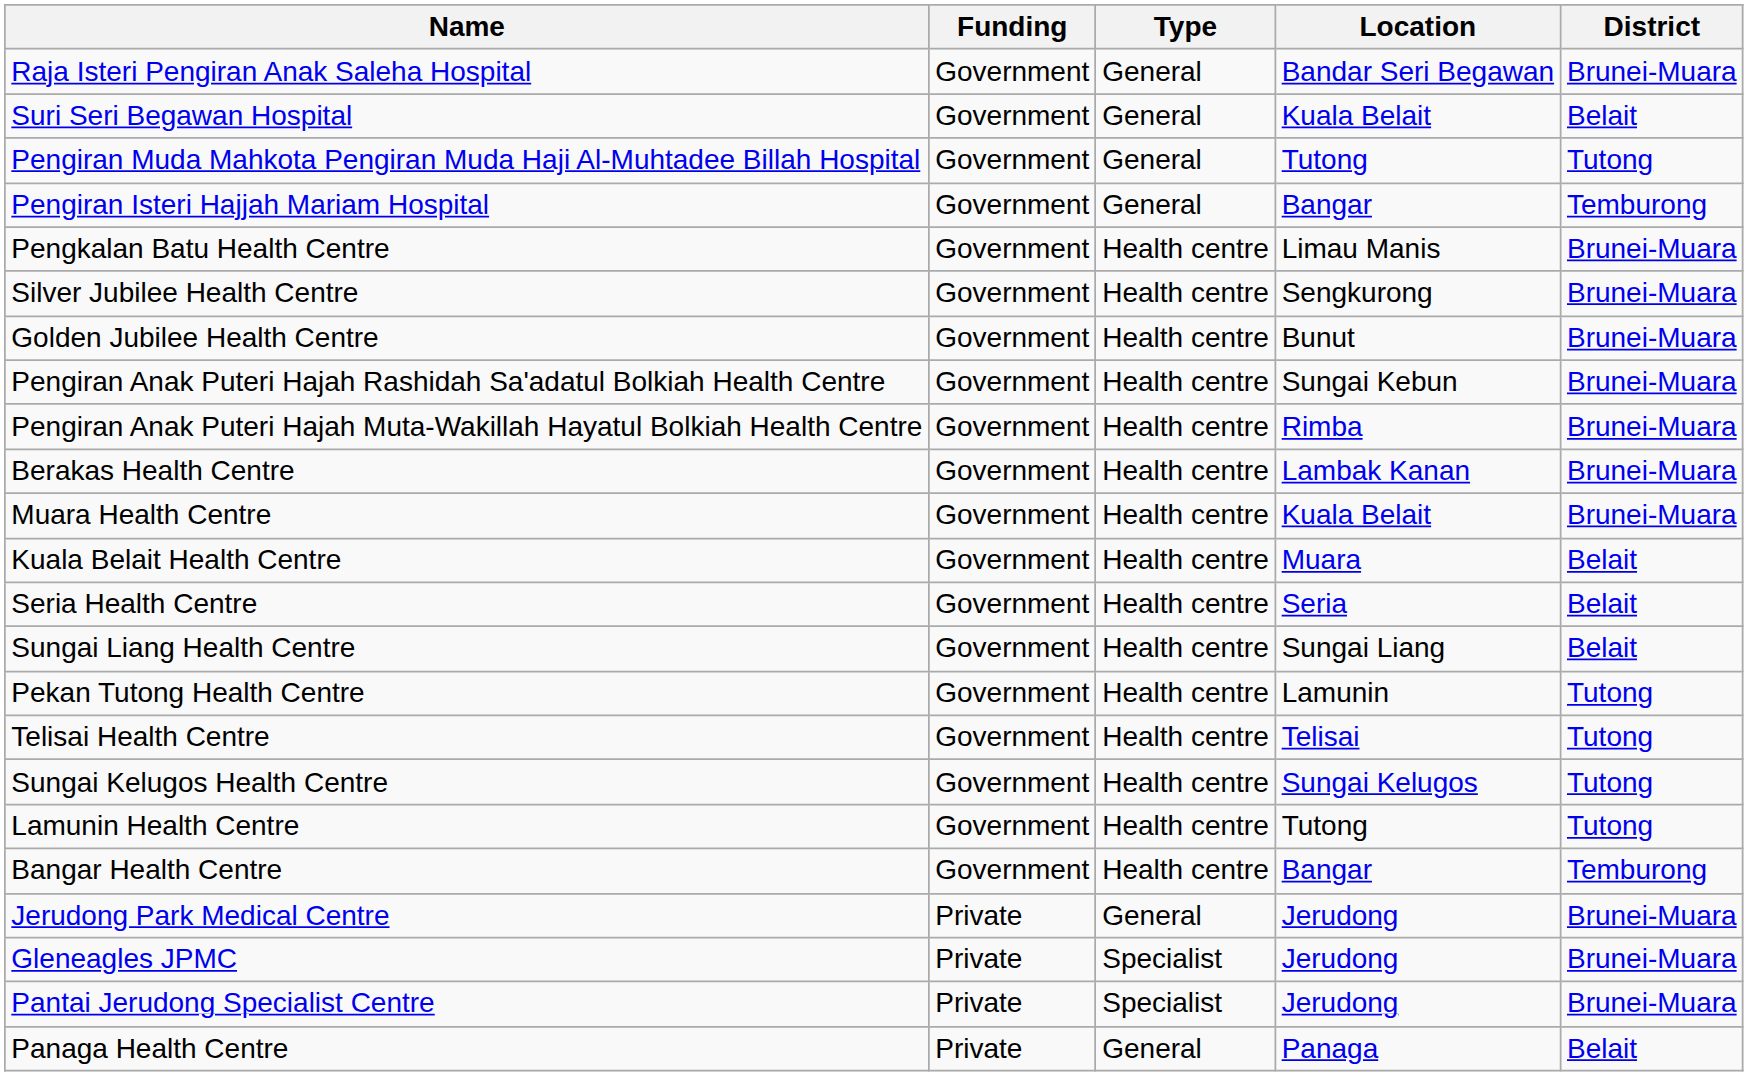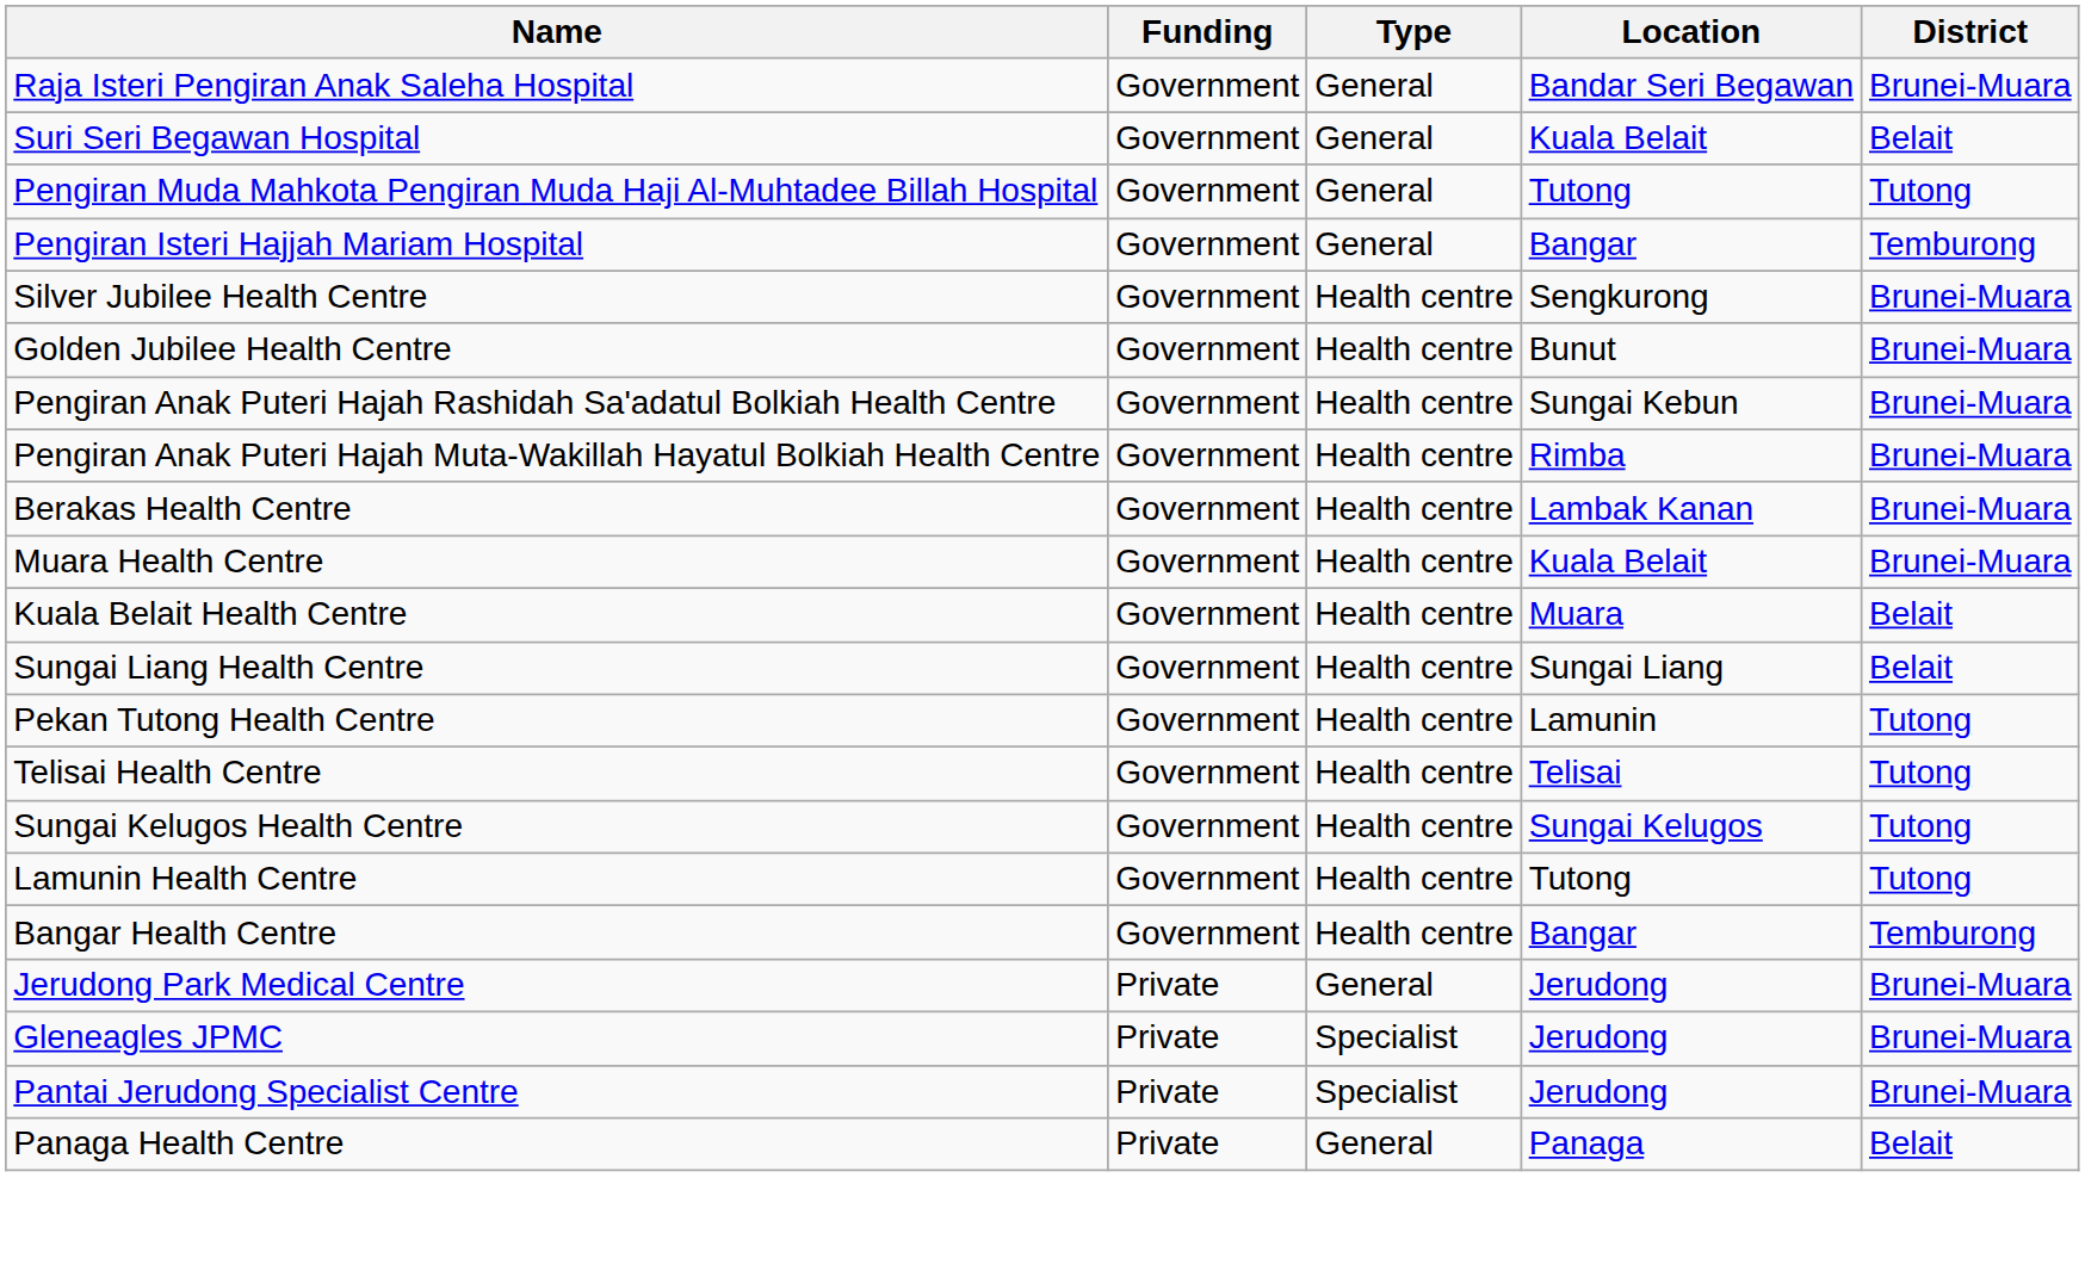 <table class="wikitable sortable">
 <tr>
 <th>Name</th>
 <th>Funding</th>
 <th>Type</th>
 <th>Location</th>
 <th>District</th>
 </tr>
 <tr>
 <td><a href='#'>Raja Isteri Pengiran Anak Saleha Hospital</a></td>
 <td>Government</td>
 <td>General</td>
 <td><a href='#'>Bandar Seri Begawan</a></td>
 <td><a href='#'>Brunei-Muara</a></td>
 </tr>
 <tr>
 <td><a href='#'>Suri Seri Begawan Hospital</a></td>
 <td>Government</td>
 <td>General</td>
 <td><a href='#'>Kuala Belait</a></td>
 <td><a href='#'>Belait</a></td>
 </tr>
 <tr>
 <td><a href='#'>Pengiran Muda Mahkota Pengiran Muda Haji Al-Muhtadee Billah Hospital</a></td>
 <td>Government</td>
 <td>General</td>
 <td><a href='#'>Tutong</a></td>
 <td><a href='#'>Tutong</a></td>
 </tr>
 <tr>
 <td><a href='#'>Pengiran Isteri Hajjah Mariam Hospital</a></td>
 <td>Government</td>
 <td>General</td>
 <td><a href='#'>Bangar</a></td>
 <td><a href='#'>Temburong</a></td>
-</tr>
-<tr>
-<td>Pengkalan Batu Health Centre</td>
-<td>Government</td>
-<td>Health centre</td>
-<td>Limau Manis</td>
-<td><a href='#'>Brunei-Muara</a></td>
 </tr>
 <tr>
 <td>Silver Jubilee Health Centre</td>
 <td>Government</td>
 <td>Health centre</td>
 <td>Sengkurong</td>
 <td><a href='#'>Brunei-Muara</a></td>
 </tr>
 <tr>
 <td>Golden Jubilee Health Centre</td>
 <td>Government</td>
 <td>Health centre</td>
 <td>Bunut</td>
 <td><a href='#'>Brunei-Muara</a></td>
 </tr>
 <tr>
 <td>Pengiran Anak Puteri Hajah Rashidah Sa'adatul Bolkiah Health Centre</td>
 <td>Government</td>
 <td>Health centre</td>
 <td>Sungai Kebun</td>
 <td><a href='#'>Brunei-Muara</a></td>
 </tr>
 <tr>
 <td>Pengiran Anak Puteri Hajah Muta-Wakillah Hayatul Bolkiah Health Centre</td>
 <td>Government</td>
 <td>Health centre</td>
 <td><a href='#'>Rimba</a></td>
 <td><a href='#'>Brunei-Muara</a></td>
 </tr>
 <tr>
 <td>Berakas Health Centre</td>
 <td>Government</td>
 <td>Health centre</td>
 <td><a href='#'>Lambak Kanan</a></td>
 <td><a href='#'>Brunei-Muara</a></td>
 </tr>
 <tr>
 <td>Muara Health Centre</td>
 <td>Government</td>
 <td>Health centre</td>
 <td><a href='#'>Kuala Belait</a></td>
 <td><a href='#'>Brunei-Muara</a></td>
 </tr>
 <tr>
 <td>Kuala Belait Health Centre</td>
 <td>Government</td>
 <td>Health centre</td>
 <td><a href='#'>Muara</a></td>
-<td><a href='#'>Belait</a></td>
-</tr>
-<tr>
-<td>Seria Health Centre</td>
-<td>Government</td>
-<td>Health centre</td>
-<td><a href='#'>Seria</a></td>
 <td><a href='#'>Belait</a></td>
 </tr>
 <tr>
 <td>Sungai Liang Health Centre</td>
 <td>Government</td>
 <td>Health centre</td>
 <td>Sungai Liang</td>
 <td><a href='#'>Belait</a></td>
 </tr>
 <tr>
 <td>Pekan Tutong Health Centre</td>
 <td>Government</td>
 <td>Health centre</td>
 <td>Lamunin</td>
 <td><a href='#'>Tutong</a></td>
 </tr>
 <tr>
 <td>Telisai Health Centre</td>
 <td>Government</td>
 <td>Health centre</td>
 <td><a href='#'>Telisai</a></td>
 <td><a href='#'>Tutong</a></td>
 </tr>
 <tr>
 <td>Sungai Kelugos Health Centre</td>
 <td>Government</td>
 <td>Health centre</td>
 <td><a href='#'>Sungai Kelugos</a></td>
 <td><a href='#'>Tutong</a></td>
 </tr>
 <tr>
 <td>Lamunin Health Centre</td>
 <td>Government</td>
 <td>Health centre</td>
 <td>Tutong</td>
 <td><a href='#'>Tutong</a></td>
 </tr>
 <tr>
 <td>Bangar Health Centre</td>
 <td>Government</td>
 <td>Health centre</td>
 <td><a href='#'>Bangar</a></td>
 <td><a href='#'>Temburong</a></td>
 </tr>
 <tr>
 <td><a href='#'>Jerudong Park Medical Centre</a></td>
 <td>Private</td>
 <td>General</td>
 <td><a href='#'>Jerudong</a></td>
 <td><a href='#'>Brunei-Muara</a></td>
 </tr>
 <tr>
 <td><a href='#'>Gleneagles JPMC</a></td>
 <td>Private</td>
 <td>Specialist</td>
 <td><a href='#'>Jerudong</a></td>
 <td><a href='#'>Brunei-Muara</a></td>
 </tr>
 <tr>
 <td><a href='#'>Pantai Jerudong Specialist Centre</a></td>
 <td>Private</td>
 <td>Specialist</td>
 <td><a href='#'>Jerudong</a></td>
 <td><a href='#'>Brunei-Muara</a></td>
 </tr>
 <tr>
 <td>Panaga Health Centre</td>
 <td>Private</td>
 <td>General</td>
 <td><a href='#'>Panaga</a></td>
 <td><a href='#'>Belait</a></td>
 </tr>
 </table>
